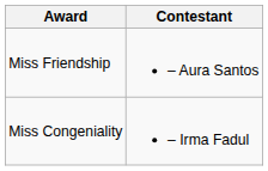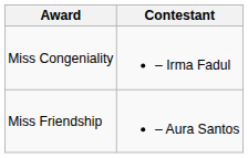 <table class="wikitable sortable" style="font-size: 95%;">
 <tr>
 <th>Award</th>
 <th>Contestant</th>
 </tr>
 <tr>
+<td>Miss Congeniality</td>
+<td><br><ul><li> – Irma Fadul</li></ul></td>
+</tr>
+<tr>
 <td>Miss Friendship</td>
 <td><br><ul><li> – Aura Santos</li></ul></td>
 </tr>
-<tr>
-<td>Miss Congeniality</td>
-<td><br><ul><li> – Irma Fadul</li></ul></td>
-</tr>
 </table>
